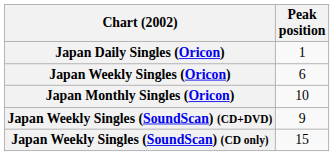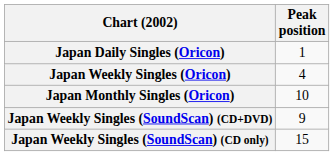 <table class="wikitable sortable plainrowheaders" style="text-align:center;">
 <tr>
 <th scope="col">Chart (2002)</th>
 <th scope="col">Peak<br>position</th>
 </tr>
 <tr>
 <th scope="row">Japan Daily Singles (<a href='#'>Oricon</a>)</th>
 <td style="text-align:center;">1</td>
 </tr>
 <tr>
 <th scope="row">Japan Weekly Singles (<a href='#'>Oricon</a>)</th>
-<td style="text-align:center;">6</td>
+<td style="text-align:center;">4</td>
 </tr>
 <tr>
 <th scope="row">Japan Monthly Singles (<a href='#'>Oricon</a>)</th>
 <td style="text-align:center;">10</td>
 </tr>
 <tr>
 <th scope="row">Japan Weekly Singles (<a href='#'>SoundScan</a>) <small>(CD+DVD)</small></th>
 <td style="text-align:center;">9</td>
 </tr>
 <tr>
 <th scope="row">Japan Weekly Singles (<a href='#'>SoundScan</a>) <small>(CD only)</small></th>
 <td style="text-align:center;">15</td>
 </tr>
 </table>
